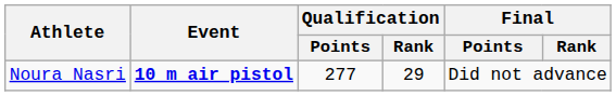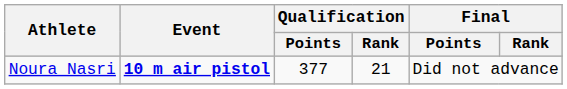 <table class="wikitable" style="font-size:90%">
 <tr>
 <th rowspan="2">Athlete</th>
 <th rowspan="2">Event</th>
 <th colspan=2>Qualification</th>
 <th colspan=2>Final</th>
 </tr>
 <tr style="font-size:95%">
 <th>Points</th>
 <th>Rank</th>
 <th>Points</th>
 <th>Rank</th>
 </tr>
 <tr align=center>
 <td align=left><a href='#'>Noura Nasri</a></td>
 <td align=left><strong><a href='#'>10 m air pistol</a></strong></td>
-<td>277</td>
-<td>29</td>
+<td>377</td>
+<td>21</td>
 <td colspan=2>Did not advance</td>
 </tr>
 </table>
